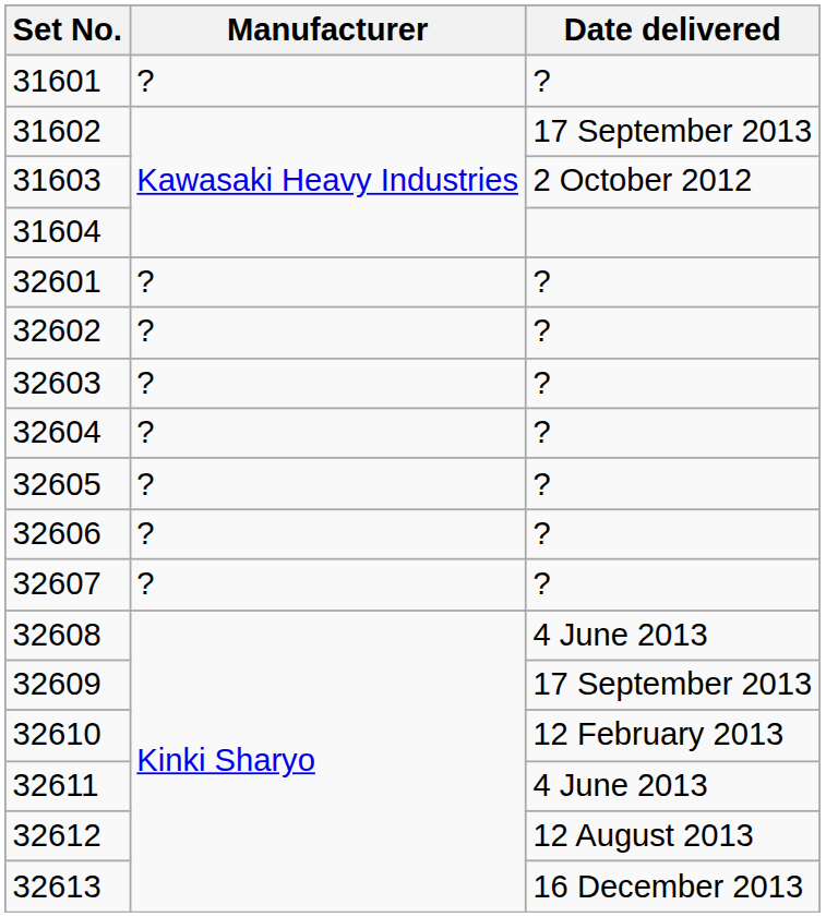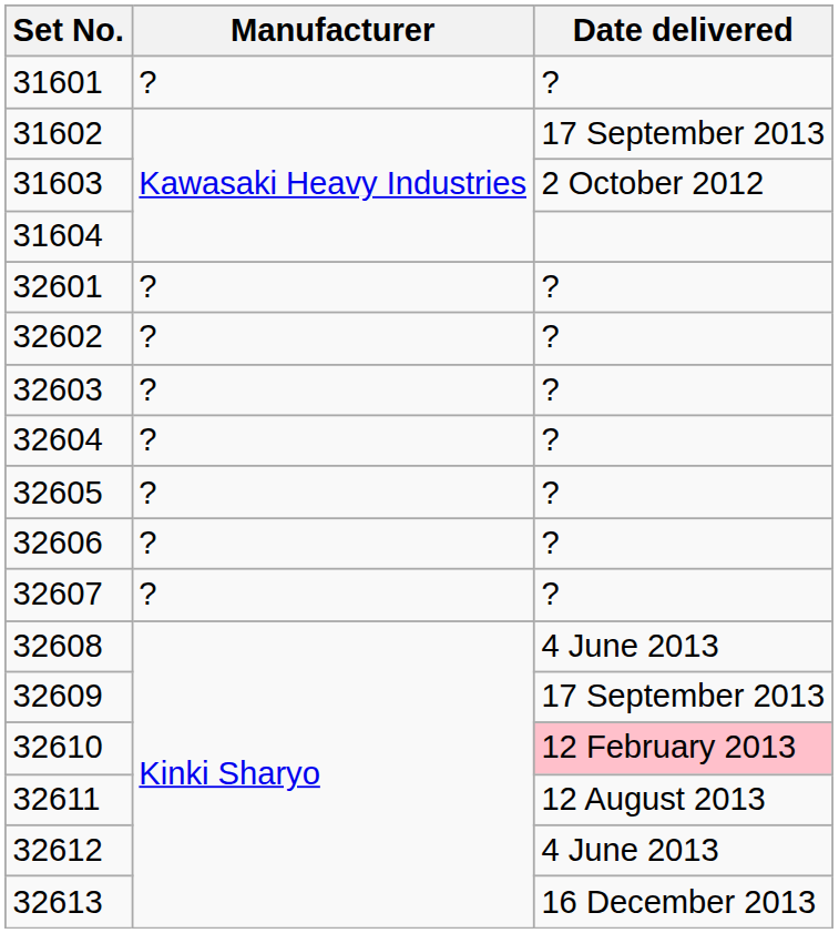 <table class="wikitable">
 <tr>
 <th>Set No.</th>
 <th>Manufacturer</th>
 <th>Date delivered</th>
 </tr>
 <tr>
 <td>31601</td>
 <td>?</td>
 <td>?</td>
 </tr>
 <tr>
 <td>31602</td>
 <td rowspan="3"><a href='#'>Kawasaki Heavy Industries</a></td>
 <td>17 September 2013</td>
 </tr>
 <tr>
 <td>31603</td>
 <td>2 October 2012</td>
 </tr>
 <tr>
 <td>31604</td>
 <td></td>
 </tr>
 <tr>
 <td>32601</td>
 <td>?</td>
 <td>?</td>
 </tr>
 <tr>
 <td>32602</td>
 <td>?</td>
 <td>?</td>
 </tr>
 <tr>
 <td>32603</td>
 <td>?</td>
 <td>?</td>
 </tr>
 <tr>
 <td>32604</td>
 <td>?</td>
 <td>?</td>
 </tr>
 <tr>
 <td>32605</td>
 <td>?</td>
 <td>?</td>
 </tr>
 <tr>
 <td>32606</td>
 <td>?</td>
 <td>?</td>
 </tr>
 <tr>
 <td>32607</td>
 <td>?</td>
 <td>?</td>
 </tr>
 <tr>
 <td>32608</td>
 <td rowspan="6"><a href='#'>Kinki Sharyo</a></td>
 <td>4 June 2013</td>
 </tr>
 <tr>
 <td>32609</td>
 <td>17 September 2013</td>
 </tr>
 <tr>
 <td>32610</td>
-<td>12 February 2013</td>
+<td style="background: pink;">12 February 2013</td>
 </tr>
 <tr>
 <td>32611</td>
-<td>4 June 2013</td>
+<td>12 August 2013</td>
 </tr>
 <tr>
 <td>32612</td>
-<td>12 August 2013</td>
+<td>4 June 2013</td>
 </tr>
 <tr>
 <td>32613</td>
 <td>16 December 2013</td>
 </tr>
 </table>
